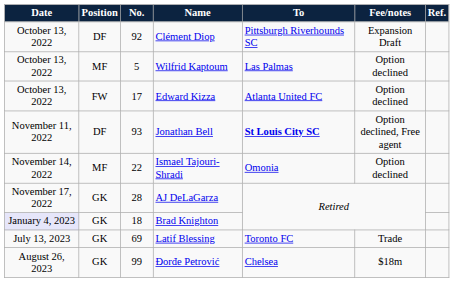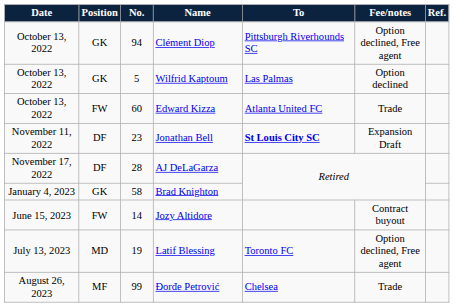 <table class="wikitable" style="text-align:center; font-size:90%; ">
 <tr>
 <th style="background:#0C2340; color:#FFFFFF; width:120px;">Date</th>
 <th style="background:#0C2340; color:#FFFFFF; width:50px;">Position</th>
 <th style="background:#0C2340; color:#FFFFFF; width:50px;">No.</th>
 <th style="background:#0C2340; color:#FFFFFF; width:150px;">Name</th>
 <th style="background:#0C2340; color:#FFFFFF; width:200px;">To</th>
 <th style="background:#0C2340; color:#FFFFFF; width:110px;">Fee/notes</th>
 <th style="background:#0C2340; color:#FFFFFF; width:25px;">Ref.</th>
 </tr>
 <tr>
 <td>October 13, 2022</td>
-<td>DF</td>
-<td>92</td>
+<td>GK</td>
+<td>94</td>
 <td align="left"> <a href='#'>Clément Diop</a></td>
 <td align="left"> <a href='#'>Pittsburgh Riverhounds SC</a></td>
-<td>Expansion Draft</td>
+<td>Option declined, Free agent</td>
 <td></td>
 </tr>
 <tr>
 <td>October 13, 2022</td>
-<td>MF</td>
+<td>GK</td>
 <td>5</td>
 <td align="left"> <a href='#'>Wilfrid Kaptoum</a></td>
 <td align="left"> <a href='#'>Las Palmas</a></td>
 <td>Option declined</td>
 <td></td>
 </tr>
 <tr>
 <td>October 13, 2022</td>
 <td>FW</td>
-<td>17</td>
+<td>60</td>
 <td align="left"> <a href='#'>Edward Kizza</a></td>
 <td align="left"> <a href='#'>Atlanta United FC</a></td>
-<td>Option declined</td>
+<td>Trade</td>
 <td></td>
 </tr>
 <tr>
 <td>November 11, 2022</td>
 <td>DF</td>
-<td>93</td>
+<td>23</td>
 <td align="left"> <a href='#'>Jonathan Bell</a></td>
 <td align="left"><strong> <a href='#'>St Louis City SC</a></strong></td>
-<td>Option declined, Free agent</td>
-<td></td>
-</tr>
-<tr>
-<td>November 14, 2022</td>
-<td>MF</td>
-<td>22</td>
-<td align="left"> <a href='#'>Ismael Tajouri-Shradi</a></td>
-<td align="left"> <a href='#'>Omonia</a></td>
-<td>Option declined</td>
+<td>Expansion Draft</td>
 <td></td>
 </tr>
 <tr>
 <td>November 17, 2022</td>
-<td>GK</td>
+<td>DF</td>
 <td>28</td>
 <td align="left"> <a href='#'>AJ DeLaGarza</a></td>
 <td rowspan="2" colspan="2"><em>Retired</em></td>
 <td></td>
 </tr>
 <tr>
-<td style="background: lavender;">January 4, 2023</td>
+<td>January 4, 2023</td>
 <td>GK</td>
-<td>18</td>
+<td>58</td>
 <td align="left"> <a href='#'>Brad Knighton</a></td>
 <td></td>
 </tr>
 <tr>
+<td>June 15, 2023</td>
+<td>FW</td>
+<td>14</td>
+<td align="left"> <a href='#'>Jozy Altidore</a></td>
+<td></td>
+<td>Contract buyout</td>
+<td></td>
+</tr>
+<tr>
 <td>July 13, 2023</td>
-<td>GK</td>
-<td>69</td>
+<td>MD</td>
+<td>19</td>
 <td align="left"> <a href='#'>Latif Blessing</a></td>
 <td align="left"> <a href='#'>Toronto FC</a></td>
-<td>Trade</td>
+<td>Option declined, Free agent</td>
 <td></td>
 </tr>
 <tr>
 <td>August 26, 2023</td>
-<td>GK</td>
+<td>MF</td>
 <td>99</td>
 <td align="left"> <a href='#'>Đorđe Petrović</a></td>
 <td align="left"> <a href='#'>Chelsea</a></td>
-<td>$18m</td>
+<td>Trade</td>
 <td></td>
 </tr>
 </table>
